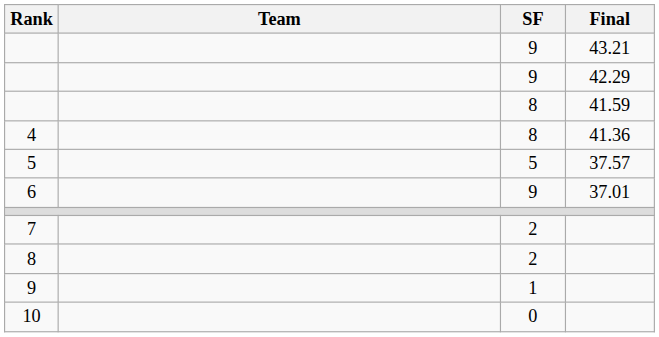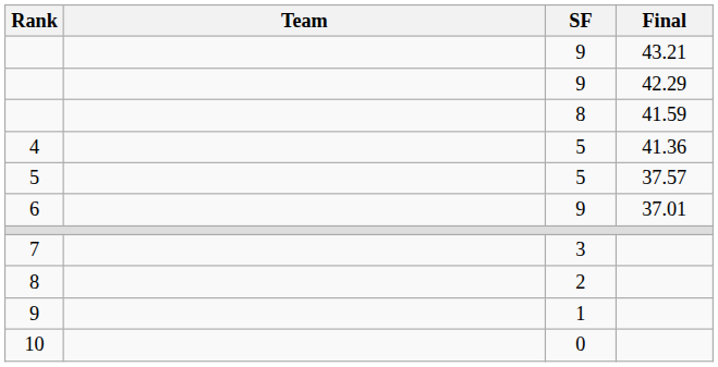 <table class=wikitable style="text-align:center">
 <tr>
 <th width=40>Rank</th>
 <th width=380>Team</th>
 <th width=50>SF</th>
 <th width=70>Final</th>
 </tr>
 <tr>
 <td></td>
 <td align=left></td>
 <td>9</td>
 <td>43.21</td>
 </tr>
 <tr>
 <td></td>
 <td align=left></td>
 <td>9</td>
 <td>42.29</td>
 </tr>
 <tr>
 <td></td>
 <td align=left></td>
 <td>8</td>
 <td>41.59</td>
 </tr>
 <tr>
 <td>4</td>
 <td align=left></td>
-<td>8</td>
+<td>5</td>
 <td>41.36</td>
 </tr>
 <tr>
 <td>5</td>
 <td align=left></td>
 <td>5</td>
 <td>37.57</td>
 </tr>
 <tr>
 <td>6</td>
 <td align=left></td>
 <td>9</td>
 <td>37.01</td>
 </tr>
 <tr bgcolor=#DDDDDD>
 <td colspan=4></td>
 </tr>
 <tr>
 <td>7</td>
 <td align=left></td>
-<td>2</td>
+<td>3</td>
 <td></td>
 </tr>
 <tr>
 <td>8</td>
 <td align=left></td>
 <td>2</td>
 <td></td>
 </tr>
 <tr>
 <td>9</td>
 <td align=left></td>
 <td>1</td>
 <td></td>
 </tr>
 <tr>
 <td>10</td>
 <td align=left></td>
 <td>0</td>
 <td></td>
 </tr>
 </table>
